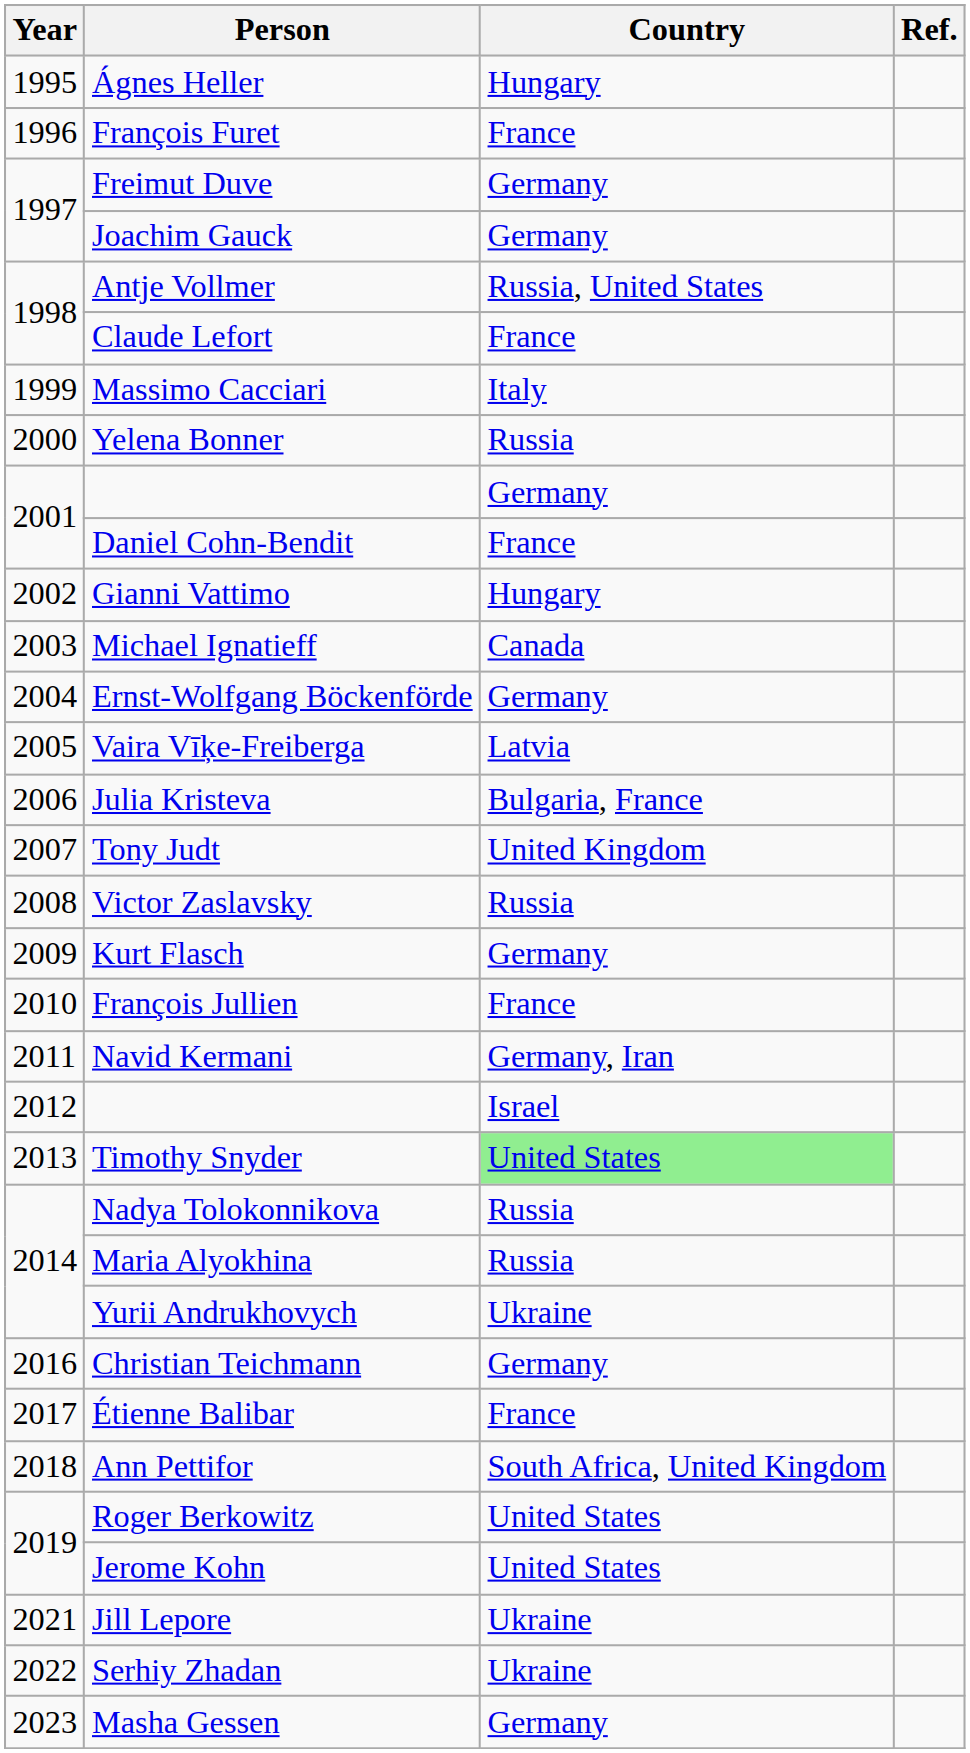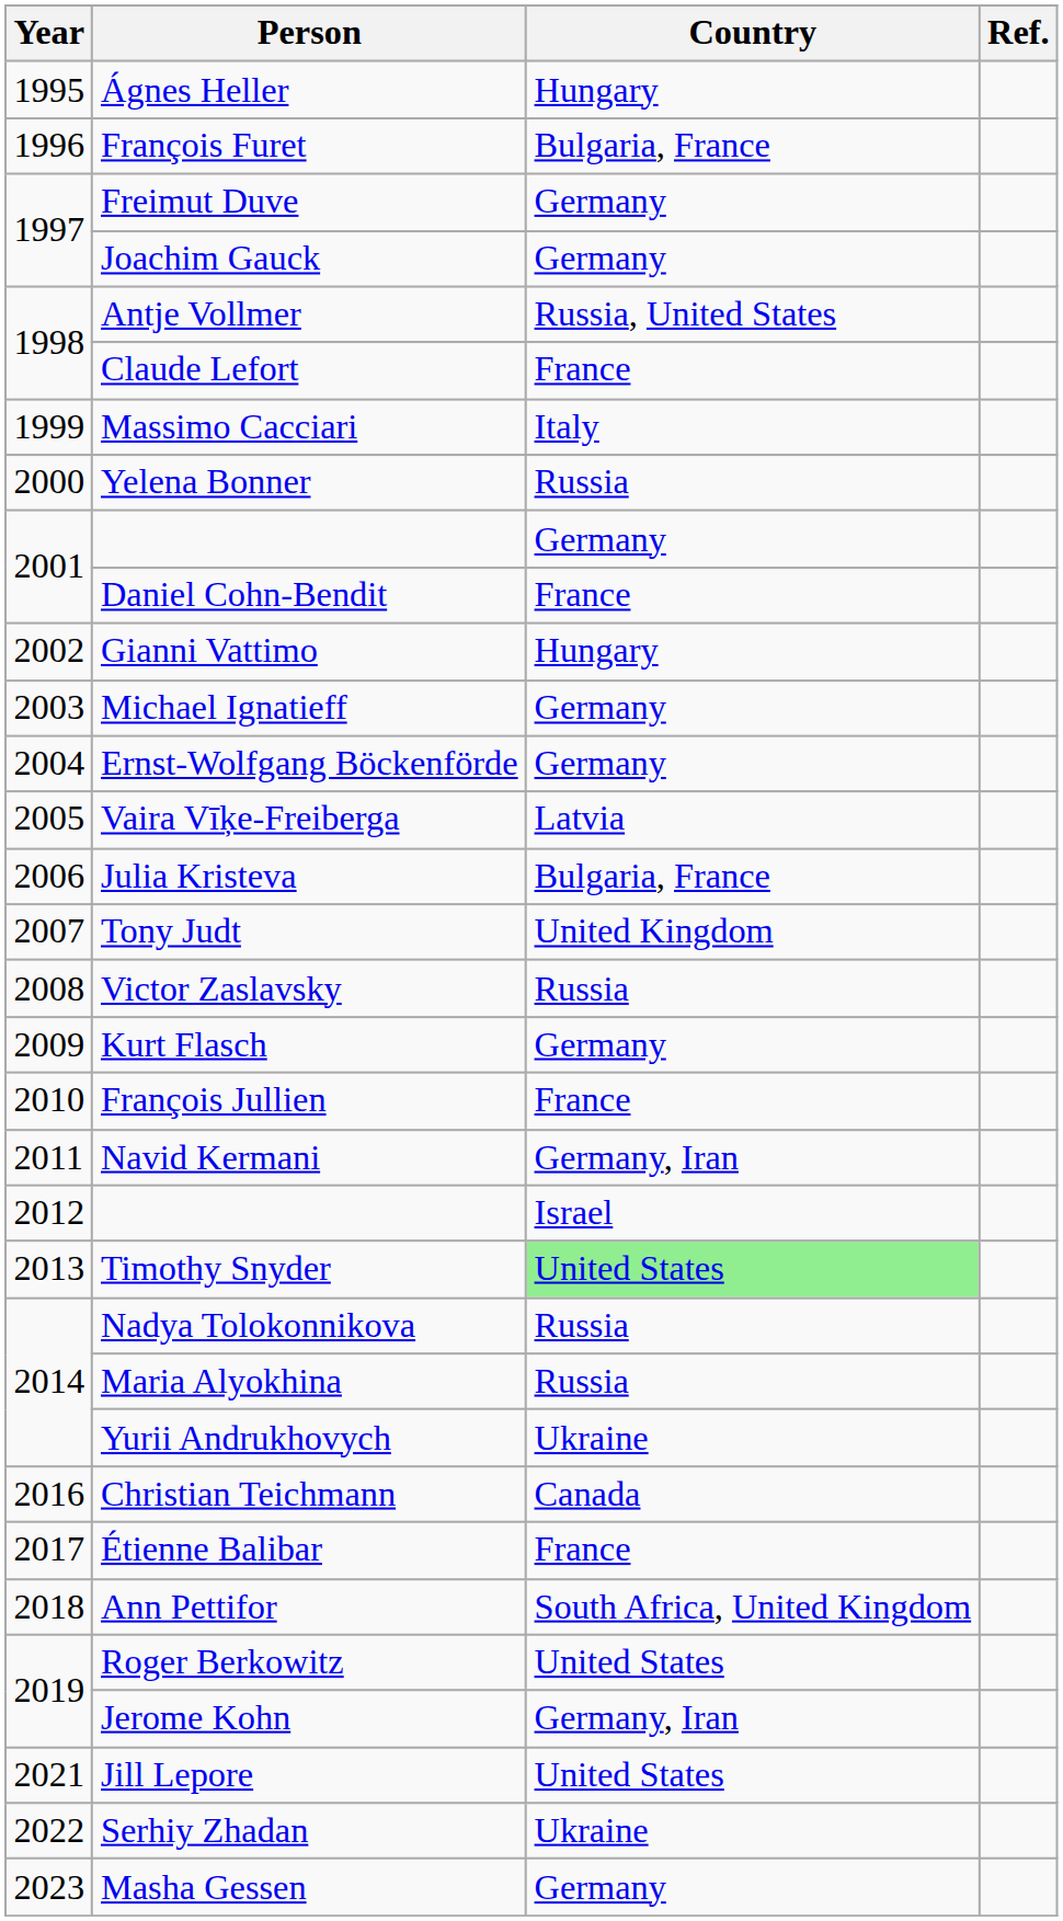 <table class="wikitable sortable">
 <tr>
 <th>Year</th>
 <th>Person</th>
 <th>Country</th>
 <th>Ref.</th>
 </tr>
 <tr>
 <td>1995</td>
 <td><a href='#'>Ágnes Heller</a></td>
 <td><a href='#'>Hungary</a></td>
 <td></td>
 </tr>
 <tr>
 <td>1996</td>
 <td><a href='#'>François Furet</a></td>
-<td><a href='#'>France</a></td>
+<td><a href='#'>Bulgaria</a>, <a href='#'>France</a></td>
 <td></td>
 </tr>
 <tr>
 <td rowspan="2">1997</td>
 <td><a href='#'>Freimut Duve</a></td>
 <td><a href='#'>Germany</a></td>
 <td></td>
 </tr>
 <tr>
 <td><a href='#'>Joachim Gauck</a></td>
 <td><a href='#'>Germany</a></td>
 <td></td>
 </tr>
 <tr>
 <td rowspan="2">1998</td>
 <td><a href='#'>Antje Vollmer</a></td>
 <td><a href='#'>Russia</a>, <a href='#'>United States</a></td>
 <td></td>
 </tr>
 <tr>
 <td><a href='#'>Claude Lefort</a></td>
 <td><a href='#'>France</a></td>
 <td></td>
 </tr>
 <tr>
 <td>1999</td>
 <td><a href='#'>Massimo Cacciari</a></td>
 <td><a href='#'>Italy</a></td>
 <td></td>
 </tr>
 <tr>
 <td>2000</td>
 <td><a href='#'>Yelena Bonner</a></td>
 <td><a href='#'>Russia</a></td>
 <td></td>
 </tr>
 <tr>
 <td rowspan="2">2001</td>
 <td></td>
 <td><a href='#'>Germany</a></td>
 <td></td>
 </tr>
 <tr>
 <td><a href='#'>Daniel Cohn-Bendit</a></td>
 <td><a href='#'>France</a></td>
 <td></td>
 </tr>
 <tr>
 <td>2002</td>
 <td><a href='#'>Gianni Vattimo</a></td>
 <td><a href='#'>Hungary</a></td>
 <td></td>
 </tr>
 <tr>
 <td>2003</td>
 <td><a href='#'>Michael Ignatieff</a></td>
-<td><a href='#'>Canada</a></td>
+<td><a href='#'>Germany</a></td>
 <td></td>
 </tr>
 <tr>
 <td>2004</td>
 <td><a href='#'>Ernst-Wolfgang Böckenförde</a></td>
 <td><a href='#'>Germany</a></td>
 <td></td>
 </tr>
 <tr>
 <td>2005</td>
 <td><a href='#'>Vaira Vīķe-Freiberga</a></td>
 <td><a href='#'>Latvia</a></td>
 <td></td>
 </tr>
 <tr>
 <td>2006</td>
 <td><a href='#'>Julia Kristeva</a></td>
 <td><a href='#'>Bulgaria</a>, <a href='#'>France</a></td>
 <td></td>
 </tr>
 <tr>
 <td>2007</td>
 <td><a href='#'>Tony Judt</a></td>
 <td><a href='#'>United Kingdom</a></td>
 <td></td>
 </tr>
 <tr>
 <td>2008</td>
 <td><a href='#'>Victor Zaslavsky</a></td>
 <td><a href='#'>Russia</a></td>
 <td></td>
 </tr>
 <tr>
 <td>2009</td>
 <td><a href='#'>Kurt Flasch</a></td>
 <td><a href='#'>Germany</a></td>
 <td></td>
 </tr>
 <tr>
 <td>2010</td>
 <td><a href='#'>François Jullien</a></td>
 <td><a href='#'>France</a></td>
 <td></td>
 </tr>
 <tr>
 <td>2011</td>
 <td><a href='#'>Navid Kermani</a></td>
 <td><a href='#'>Germany</a>, <a href='#'>Iran</a></td>
 <td></td>
 </tr>
 <tr>
 <td>2012</td>
 <td></td>
 <td><a href='#'>Israel</a></td>
 <td></td>
 </tr>
 <tr>
 <td>2013</td>
 <td><a href='#'>Timothy Snyder</a></td>
 <td style="background: lightgreen;"><a href='#'>United States</a></td>
 <td></td>
 </tr>
 <tr>
 <td rowspan="3">2014</td>
 <td><a href='#'>Nadya Tolokonnikova</a></td>
 <td><a href='#'>Russia</a></td>
 <td></td>
 </tr>
 <tr>
 <td><a href='#'>Maria Alyokhina</a></td>
 <td><a href='#'>Russia</a></td>
 <td></td>
 </tr>
 <tr>
 <td><a href='#'>Yurii Andrukhovych</a></td>
 <td><a href='#'>Ukraine</a></td>
 <td></td>
 </tr>
 <tr>
 <td>2016</td>
 <td><a href='#'>Christian Teichmann</a></td>
-<td><a href='#'>Germany</a></td>
+<td><a href='#'>Canada</a></td>
 <td></td>
 </tr>
 <tr>
 <td>2017</td>
 <td><a href='#'>Étienne Balibar</a></td>
 <td><a href='#'>France</a></td>
 <td></td>
 </tr>
 <tr>
 <td>2018</td>
 <td><a href='#'>Ann Pettifor</a></td>
 <td><a href='#'>South Africa</a>, <a href='#'>United Kingdom</a></td>
 <td></td>
 </tr>
 <tr>
 <td rowspan="2">2019</td>
 <td><a href='#'>Roger Berkowitz</a></td>
 <td><a href='#'>United States</a></td>
 <td></td>
 </tr>
 <tr>
 <td><a href='#'>Jerome Kohn</a></td>
-<td><a href='#'>United States</a></td>
+<td><a href='#'>Germany</a>, <a href='#'>Iran</a></td>
 <td></td>
 </tr>
 <tr>
 <td>2021</td>
 <td><a href='#'>Jill Lepore</a></td>
-<td><a href='#'>Ukraine</a></td>
+<td><a href='#'>United States</a></td>
 <td></td>
 </tr>
 <tr>
 <td>2022</td>
 <td><a href='#'>Serhiy Zhadan</a></td>
 <td><a href='#'>Ukraine</a></td>
 <td></td>
 </tr>
 <tr>
 <td>2023</td>
 <td><a href='#'>Masha Gessen</a></td>
 <td><a href='#'>Germany</a></td>
 <td></td>
 </tr>
 </table>
